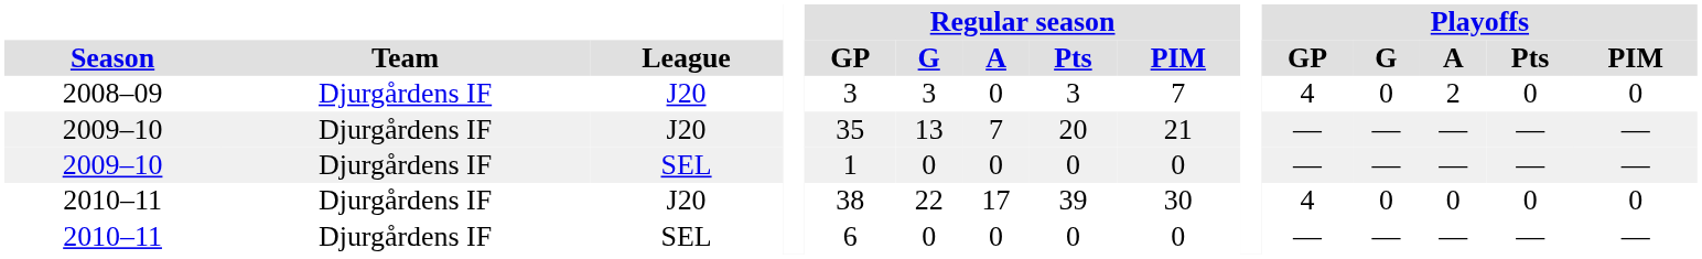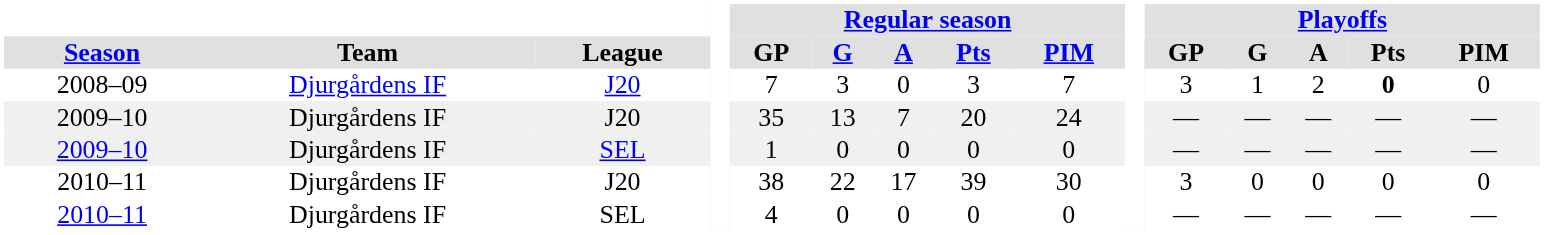 <table border="0" cellpadding="1" cellspacing="0" style="text-align:center; width:75%">
 <tr bgcolor="#e0e0e0">
 <th colspan="3"  bgcolor="#ffffff"> </th>
 <th rowspan="99" bgcolor="#ffffff"> </th>
 <th colspan="5"><a href='#'>Regular season</a></th>
 <th rowspan="99" bgcolor="#ffffff"> </th>
 <th colspan="5"><a href='#'>Playoffs</a></th>
 </tr>
 <tr bgcolor="#e0e0e0">
 <th><a href='#'>Season</a></th>
 <th>Team</th>
 <th>League</th>
 <th>GP</th>
 <th><a href='#'>G</a></th>
 <th><a href='#'>A</a></th>
 <th><a href='#'>Pts</a></th>
 <th><a href='#'>PIM</a></th>
 <th>GP</th>
 <th>G</th>
 <th>A</th>
 <th>Pts</th>
 <th>PIM</th>
 </tr>
 <tr ALIGN="center">
 <td>2008–09</td>
 <td><a href='#'>Djurgårdens IF</a></td>
 <td><a href='#'>J20</a></td>
-<td>3</td>
+<td>7</td>
 <td>3</td>
 <td>0</td>
 <td>3</td>
 <td>7</td>
-<td>4</td>
-<td>0</td>
+<td>3</td>
+<td>1</td>
 <td>2</td>
-<td>0</td>
+<td><strong>0</strong></td>
 <td>0</td>
 </tr>
 <tr ALIGN="center" bgcolor="#f0f0f0">
 <td>2009–10</td>
 <td>Djurgårdens IF</td>
 <td>J20</td>
 <td>35</td>
 <td>13</td>
 <td>7</td>
 <td>20</td>
-<td>21</td>
+<td>24</td>
 <td>—</td>
 <td>—</td>
 <td>—</td>
 <td>—</td>
 <td>—</td>
 </tr>
 <tr ALIGN="center"  bgcolor="#f0f0f0">
 <td><a href='#'>2009–10</a></td>
 <td>Djurgårdens IF</td>
 <td><a href='#'>SEL</a></td>
 <td>1</td>
 <td>0</td>
 <td>0</td>
 <td>0</td>
 <td>0</td>
 <td>—</td>
 <td>—</td>
 <td>—</td>
 <td>—</td>
 <td>—</td>
 </tr>
 <tr ALIGN="center">
 <td>2010–11</td>
 <td>Djurgårdens IF</td>
 <td>J20</td>
 <td>38</td>
 <td>22</td>
 <td>17</td>
 <td>39</td>
 <td>30</td>
-<td>4</td>
+<td>3</td>
 <td>0</td>
 <td>0</td>
 <td>0</td>
 <td>0</td>
 </tr>
 <tr ALIGN="center">
 <td><a href='#'>2010–11</a></td>
 <td>Djurgårdens IF</td>
 <td>SEL</td>
-<td>6</td>
+<td>4</td>
 <td>0</td>
 <td>0</td>
 <td>0</td>
 <td>0</td>
 <td>—</td>
 <td>—</td>
 <td>—</td>
 <td>—</td>
 <td>—</td>
 </tr>
 </table>
